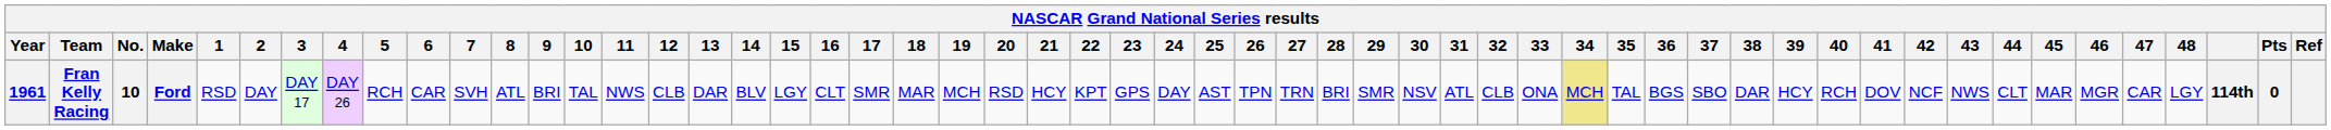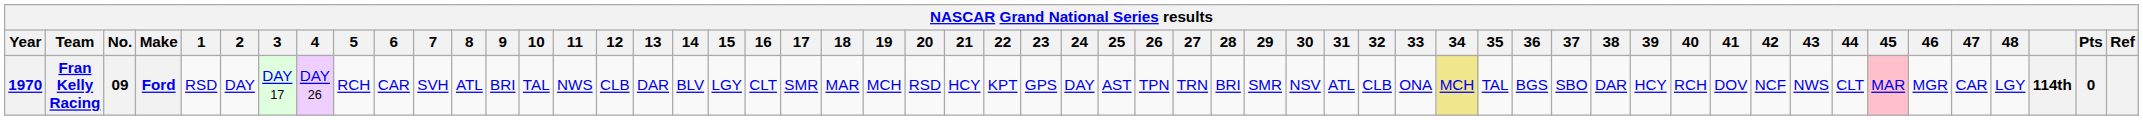 <table class="wikitable" style="text-align:center; font-size:75%">
 <tr>
 <th colspan="68"><a href='#'>NASCAR</a> <a href='#'>Grand National Series</a> results</th>
 </tr>
 <tr>
 <th>Year</th>
 <th>Team</th>
 <th>No.</th>
 <th>Make</th>
 <th>1</th>
 <th>2</th>
 <th>3</th>
 <th>4</th>
 <th>5</th>
 <th>6</th>
 <th>7</th>
 <th>8</th>
 <th>9</th>
 <th>10</th>
 <th>11</th>
 <th>12</th>
 <th>13</th>
 <th>14</th>
 <th>15</th>
 <th>16</th>
 <th>17</th>
 <th>18</th>
 <th>19</th>
 <th>20</th>
 <th>21</th>
 <th>22</th>
 <th>23</th>
 <th>24</th>
 <th>25</th>
 <th>26</th>
 <th>27</th>
 <th>28</th>
 <th>29</th>
 <th>30</th>
 <th>31</th>
 <th>32</th>
 <th>33</th>
 <th>34</th>
 <th>35</th>
 <th>36</th>
 <th>37</th>
 <th>38</th>
 <th>39</th>
 <th>40</th>
 <th>41</th>
 <th>42</th>
 <th>43</th>
 <th>44</th>
 <th>45</th>
 <th>46</th>
 <th>47</th>
 <th>48</th>
 <th></th>
 <th>Pts</th>
 <th>Ref</th>
 </tr>
 <tr>
-<th><a href='#'>1961</a></th>
+<th><a href='#'>1970</a></th>
 <th><a href='#'>Fran Kelly Racing</a></th>
-<th>10</th>
+<th>09</th>
 <th><a href='#'>Ford</a></th>
 <td><a href='#'>RSD</a></td>
 <td><a href='#'>DAY</a></td>
 <td style="background:#DFFFDF;"><a href='#'>DAY</a><br><small>17</small></td>
 <td style="background:#EFCFFF;"><a href='#'>DAY</a><br><small>26</small></td>
 <td><a href='#'>RCH</a></td>
 <td><a href='#'>CAR</a></td>
 <td><a href='#'>SVH</a></td>
 <td><a href='#'>ATL</a></td>
 <td><a href='#'>BRI</a></td>
 <td><a href='#'>TAL</a></td>
 <td><a href='#'>NWS</a></td>
 <td><a href='#'>CLB</a></td>
 <td><a href='#'>DAR</a></td>
 <td><a href='#'>BLV</a></td>
 <td><a href='#'>LGY</a></td>
 <td><a href='#'>CLT</a></td>
 <td><a href='#'>SMR</a></td>
 <td><a href='#'>MAR</a></td>
 <td><a href='#'>MCH</a></td>
 <td><a href='#'>RSD</a></td>
 <td><a href='#'>HCY</a></td>
 <td><a href='#'>KPT</a></td>
 <td><a href='#'>GPS</a></td>
 <td><a href='#'>DAY</a></td>
 <td><a href='#'>AST</a></td>
 <td><a href='#'>TPN</a></td>
 <td><a href='#'>TRN</a></td>
 <td><a href='#'>BRI</a></td>
 <td><a href='#'>SMR</a></td>
 <td><a href='#'>NSV</a></td>
 <td><a href='#'>ATL</a></td>
 <td><a href='#'>CLB</a></td>
 <td><a href='#'>ONA</a></td>
 <td style="background: khaki;"><a href='#'>MCH</a></td>
 <td><a href='#'>TAL</a></td>
 <td><a href='#'>BGS</a></td>
 <td><a href='#'>SBO</a></td>
 <td><a href='#'>DAR</a></td>
 <td><a href='#'>HCY</a></td>
 <td><a href='#'>RCH</a></td>
 <td><a href='#'>DOV</a></td>
 <td><a href='#'>NCF</a></td>
 <td><a href='#'>NWS</a></td>
 <td><a href='#'>CLT</a></td>
-<td><a href='#'>MAR</a></td>
+<td style="background: pink;"><a href='#'>MAR</a></td>
 <td><a href='#'>MGR</a></td>
 <td><a href='#'>CAR</a></td>
 <td><a href='#'>LGY</a></td>
 <th>114th</th>
 <th>0</th>
 <th></th>
 </tr>
 </table>
